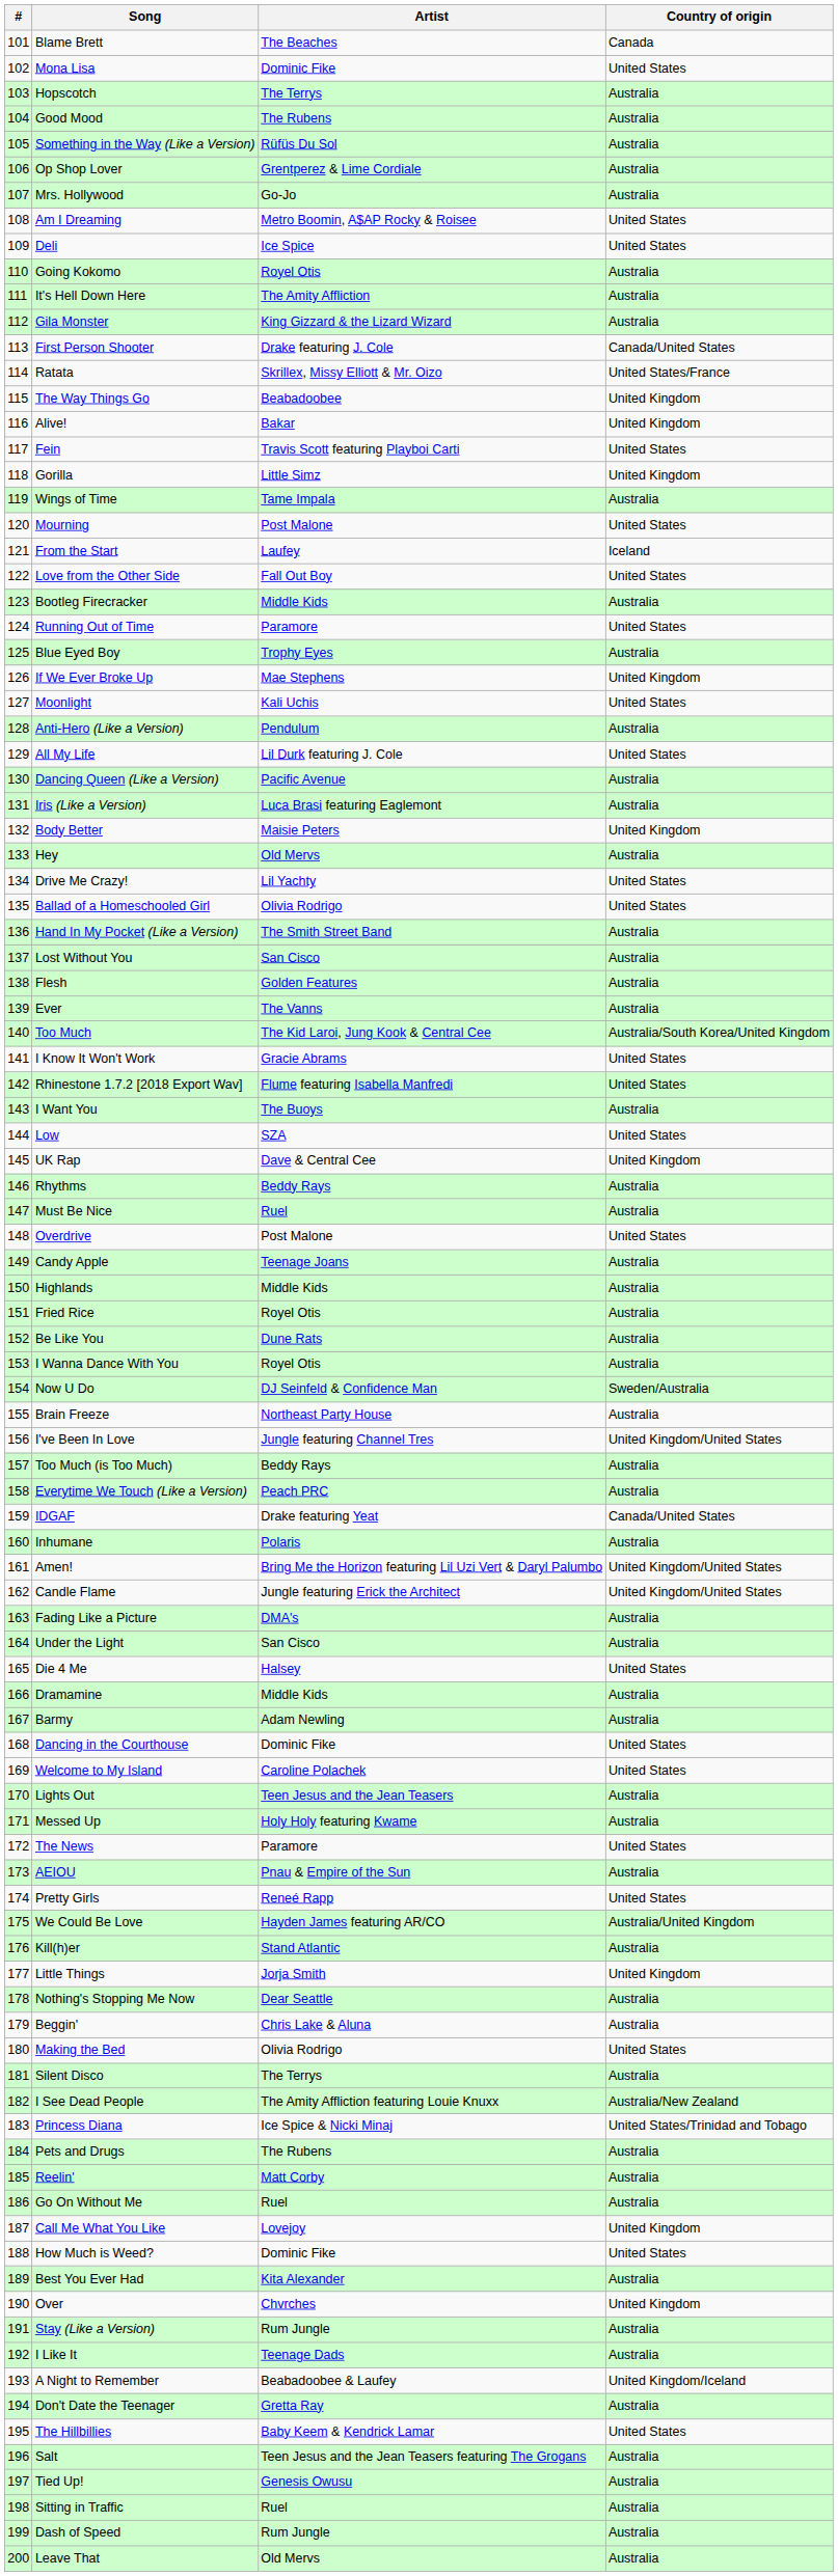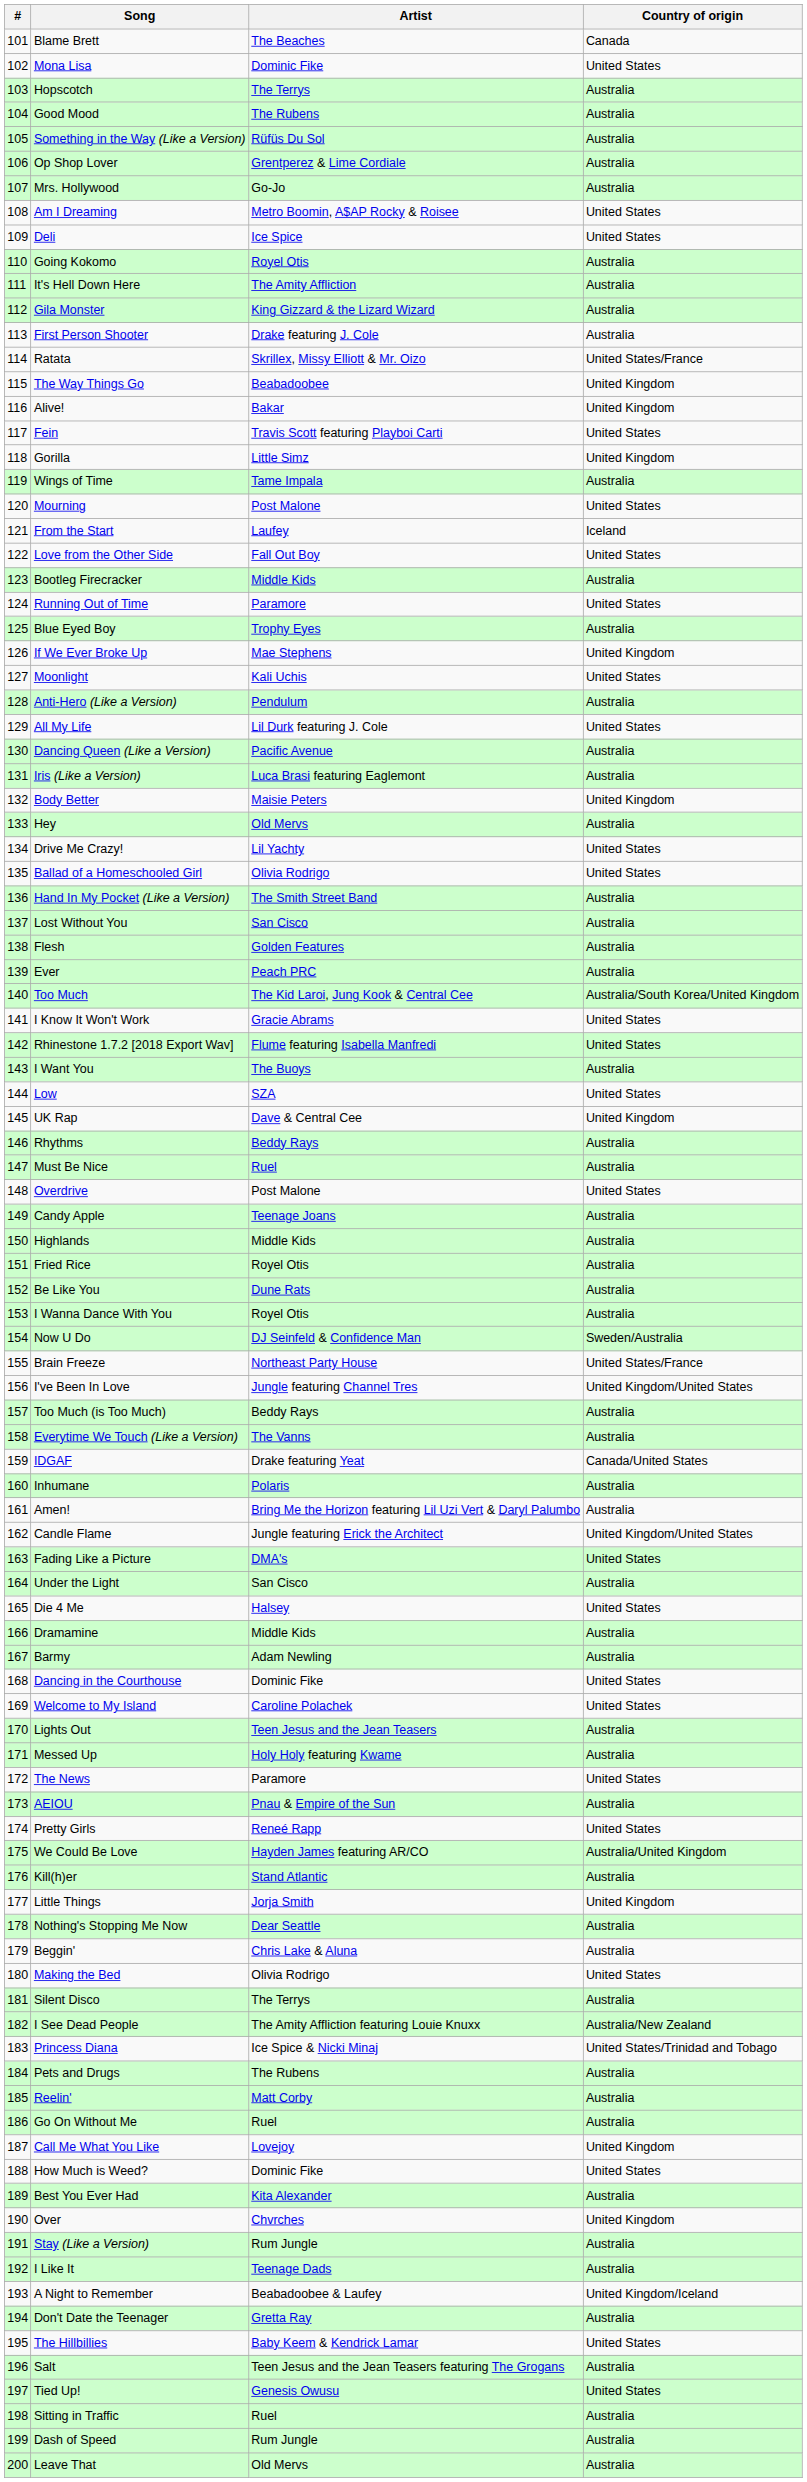 <table class="wikitable sortable mw-collapsible mw-collapsed" style="font-size:0.95em;line-height:1.5em;">
 <tr>
 <th scope="col">#</th>
 <th scope="col">Song</th>
 <th scope="col">Artist</th>
 <th scope="col">Country of origin</th>
 </tr>
 <tr>
 <td>101</td>
 <td>Blame Brett</td>
 <td><a href='#'>The Beaches</a></td>
 <td>Canada</td>
 </tr>
 <tr>
 <td>102</td>
 <td><a href='#'>Mona Lisa</a></td>
 <td><a href='#'>Dominic Fike</a></td>
 <td>United States</td>
 </tr>
 <tr style="background-color: #ccffcc">
 <td>103</td>
 <td>Hopscotch</td>
 <td><a href='#'>The Terrys</a></td>
 <td>Australia</td>
 </tr>
 <tr style="background-color: #ccffcc">
 <td>104</td>
 <td>Good Mood</td>
 <td><a href='#'>The Rubens</a></td>
 <td>Australia</td>
 </tr>
 <tr style="background-color: #ccffcc">
 <td>105</td>
 <td><a href='#'>Something in the Way</a> <em>(Like a Version)</em></td>
 <td><a href='#'>Rüfüs Du Sol</a></td>
 <td>Australia</td>
 </tr>
 <tr style="background-color: #ccffcc">
 <td>106</td>
 <td>Op Shop Lover</td>
 <td><a href='#'>Grentperez</a> & <a href='#'>Lime Cordiale</a></td>
 <td>Australia</td>
 </tr>
 <tr style="background-color: #ccffcc">
 <td>107</td>
 <td>Mrs. Hollywood</td>
 <td>Go-Jo</td>
 <td>Australia</td>
 </tr>
 <tr>
 <td>108</td>
 <td><a href='#'>Am I Dreaming</a></td>
 <td><a href='#'>Metro Boomin</a>, <a href='#'>A$AP Rocky</a> & <a href='#'>Roisee</a></td>
 <td>United States</td>
 </tr>
 <tr>
 <td>109</td>
 <td><a href='#'>Deli</a></td>
 <td><a href='#'>Ice Spice</a></td>
 <td>United States</td>
 </tr>
 <tr style="background-color: #ccffcc">
 <td>110</td>
 <td>Going Kokomo</td>
 <td><a href='#'>Royel Otis</a></td>
 <td>Australia</td>
 </tr>
 <tr style="background-color: #ccffcc">
 <td>111</td>
 <td>It's Hell Down Here</td>
 <td><a href='#'>The Amity Affliction</a></td>
 <td>Australia</td>
 </tr>
 <tr style="background-color: #ccffcc">
 <td>112</td>
 <td><a href='#'>Gila Monster</a></td>
 <td><a href='#'>King Gizzard & the Lizard Wizard</a></td>
 <td>Australia</td>
 </tr>
 <tr>
 <td>113</td>
 <td><a href='#'>First Person Shooter</a></td>
 <td><a href='#'>Drake</a> featuring <a href='#'>J. Cole</a></td>
-<td>Canada/United States</td>
+<td>Australia</td>
 </tr>
 <tr>
 <td>114</td>
 <td>Ratata</td>
 <td><a href='#'>Skrillex</a>, <a href='#'>Missy Elliott</a> & <a href='#'>Mr. Oizo</a></td>
 <td>United States/France</td>
 </tr>
 <tr>
 <td>115</td>
 <td><a href='#'>The Way Things Go</a></td>
 <td><a href='#'>Beabadoobee</a></td>
 <td>United Kingdom</td>
 </tr>
 <tr>
 <td>116</td>
 <td>Alive!</td>
 <td><a href='#'>Bakar</a></td>
 <td>United Kingdom</td>
 </tr>
 <tr>
 <td>117</td>
 <td><a href='#'>Fein</a></td>
 <td><a href='#'>Travis Scott</a> featuring <a href='#'>Playboi Carti</a></td>
 <td>United States</td>
 </tr>
 <tr>
 <td>118</td>
 <td>Gorilla</td>
 <td><a href='#'>Little Simz</a></td>
 <td>United Kingdom</td>
 </tr>
 <tr style="background-color: #ccffcc">
 <td>119</td>
 <td>Wings of Time</td>
 <td><a href='#'>Tame Impala</a></td>
 <td>Australia</td>
 </tr>
 <tr>
 <td>120</td>
 <td><a href='#'>Mourning</a></td>
 <td><a href='#'>Post Malone</a></td>
 <td>United States</td>
 </tr>
 <tr>
 <td>121</td>
 <td><a href='#'>From the Start</a></td>
 <td><a href='#'>Laufey</a></td>
 <td>Iceland</td>
 </tr>
 <tr>
 <td>122</td>
 <td><a href='#'>Love from the Other Side</a></td>
 <td><a href='#'>Fall Out Boy</a></td>
 <td>United States</td>
 </tr>
 <tr style="background-color: #ccffcc">
 <td>123</td>
 <td>Bootleg Firecracker</td>
 <td><a href='#'>Middle Kids</a></td>
 <td>Australia</td>
 </tr>
 <tr>
 <td>124</td>
 <td><a href='#'>Running Out of Time</a></td>
 <td><a href='#'>Paramore</a></td>
 <td>United States</td>
 </tr>
 <tr style="background-color: #ccffcc">
 <td>125</td>
 <td>Blue Eyed Boy</td>
 <td><a href='#'>Trophy Eyes</a></td>
 <td>Australia</td>
 </tr>
 <tr>
 <td>126</td>
 <td><a href='#'>If We Ever Broke Up</a></td>
 <td><a href='#'>Mae Stephens</a></td>
 <td>United Kingdom</td>
 </tr>
 <tr>
 <td>127</td>
 <td><a href='#'>Moonlight</a></td>
 <td><a href='#'>Kali Uchis</a></td>
 <td>United States</td>
 </tr>
 <tr style="background-color: #ccffcc">
 <td>128</td>
 <td><a href='#'>Anti-Hero</a> <em>(Like a Version)</em></td>
 <td><a href='#'>Pendulum</a></td>
 <td>Australia</td>
 </tr>
 <tr>
 <td>129</td>
 <td><a href='#'>All My Life</a></td>
 <td><a href='#'>Lil Durk</a> featuring J. Cole</td>
 <td>United States</td>
 </tr>
 <tr style="background-color: #ccffcc">
 <td>130</td>
 <td><a href='#'>Dancing Queen</a> <em>(Like a Version)</em></td>
 <td><a href='#'>Pacific Avenue</a></td>
 <td>Australia</td>
 </tr>
 <tr style="background-color: #ccffcc">
 <td>131</td>
 <td><a href='#'>Iris</a> <em>(Like a Version)</em></td>
 <td><a href='#'>Luca Brasi</a> featuring Eaglemont</td>
 <td>Australia</td>
 </tr>
 <tr>
 <td>132</td>
 <td><a href='#'>Body Better</a></td>
 <td><a href='#'>Maisie Peters</a></td>
 <td>United Kingdom</td>
 </tr>
 <tr style="background-color: #ccffcc">
 <td>133</td>
 <td>Hey</td>
 <td><a href='#'>Old Mervs</a></td>
 <td>Australia</td>
 </tr>
 <tr>
 <td>134</td>
 <td>Drive Me Crazy!</td>
 <td><a href='#'>Lil Yachty</a></td>
 <td>United States</td>
 </tr>
 <tr>
 <td>135</td>
 <td><a href='#'>Ballad of a Homeschooled Girl</a></td>
 <td><a href='#'>Olivia Rodrigo</a></td>
 <td>United States</td>
 </tr>
 <tr style="background-color: #ccffcc">
 <td>136</td>
 <td><a href='#'>Hand In My Pocket</a> <em>(Like a Version)</em></td>
 <td><a href='#'>The Smith Street Band</a></td>
 <td>Australia</td>
 </tr>
 <tr style="background-color: #ccffcc">
 <td>137</td>
 <td>Lost Without You</td>
 <td><a href='#'>San Cisco</a></td>
 <td>Australia</td>
 </tr>
 <tr style="background-color: #ccffcc">
 <td>138</td>
 <td>Flesh</td>
 <td><a href='#'>Golden Features</a></td>
 <td>Australia</td>
 </tr>
 <tr style="background-color: #ccffcc">
 <td>139</td>
 <td>Ever</td>
-<td><a href='#'>The Vanns</a></td>
+<td><a href='#'>Peach PRC</a></td>
 <td>Australia</td>
 </tr>
 <tr style="background-color: #ccffcc">
 <td>140</td>
 <td><a href='#'>Too Much</a></td>
 <td><a href='#'>The Kid Laroi</a>, <a href='#'>Jung Kook</a> & <a href='#'>Central Cee</a></td>
 <td>Australia/South Korea/United Kingdom</td>
 </tr>
 <tr>
 <td>141</td>
 <td>I Know It Won't Work</td>
 <td><a href='#'>Gracie Abrams</a></td>
 <td>United States</td>
 </tr>
 <tr style="background-color: #ccffcc">
 <td>142</td>
 <td>Rhinestone 1.7.2 [2018 Export Wav]</td>
 <td><a href='#'>Flume</a> featuring <a href='#'>Isabella Manfredi</a></td>
 <td>United States</td>
 </tr>
 <tr style="background-color: #ccffcc">
 <td>143</td>
 <td>I Want You</td>
 <td><a href='#'>The Buoys</a></td>
 <td>Australia</td>
 </tr>
 <tr>
 <td>144</td>
 <td><a href='#'>Low</a></td>
 <td><a href='#'>SZA</a></td>
 <td>United States</td>
 </tr>
 <tr>
 <td>145</td>
 <td>UK Rap</td>
 <td><a href='#'>Dave</a> & Central Cee</td>
 <td>United Kingdom</td>
 </tr>
 <tr style="background-color: #ccffcc">
 <td>146</td>
 <td>Rhythms</td>
 <td><a href='#'>Beddy Rays</a></td>
 <td>Australia</td>
 </tr>
 <tr style="background-color: #ccffcc">
 <td>147</td>
 <td>Must Be Nice</td>
 <td><a href='#'>Ruel</a></td>
 <td>Australia</td>
 </tr>
 <tr>
 <td>148</td>
 <td><a href='#'>Overdrive</a></td>
 <td>Post Malone</td>
 <td>United States</td>
 </tr>
 <tr style="background-color: #ccffcc">
 <td>149</td>
 <td>Candy Apple</td>
 <td><a href='#'>Teenage Joans</a></td>
 <td>Australia</td>
 </tr>
 <tr style="background-color: #ccffcc">
 <td>150</td>
 <td>Highlands</td>
 <td>Middle Kids</td>
 <td>Australia</td>
 </tr>
 <tr style="background-color: #ccffcc">
 <td>151</td>
 <td>Fried Rice</td>
 <td>Royel Otis</td>
 <td>Australia</td>
 </tr>
 <tr style="background-color: #ccffcc">
 <td>152</td>
 <td>Be Like You</td>
 <td><a href='#'>Dune Rats</a></td>
 <td>Australia</td>
 </tr>
 <tr style="background-color: #ccffcc">
 <td>153</td>
 <td>I Wanna Dance With You</td>
 <td>Royel Otis</td>
 <td>Australia</td>
 </tr>
 <tr style="background-color: #ccffcc">
 <td>154</td>
 <td>Now U Do</td>
 <td><a href='#'>DJ Seinfeld</a> & <a href='#'>Confidence Man</a></td>
 <td>Sweden/Australia</td>
 </tr>
 <tr>
 <td>155</td>
 <td>Brain Freeze</td>
 <td><a href='#'>Northeast Party House</a></td>
-<td>Australia</td>
+<td>United States/France</td>
 </tr>
 <tr>
 <td>156</td>
 <td>I've Been In Love</td>
 <td><a href='#'>Jungle</a> featuring <a href='#'>Channel Tres</a></td>
 <td>United Kingdom/United States</td>
 </tr>
 <tr style="background-color: #ccffcc">
 <td>157</td>
 <td>Too Much (is Too Much)</td>
 <td>Beddy Rays</td>
 <td>Australia</td>
 </tr>
 <tr style="background-color: #ccffcc">
 <td>158</td>
 <td><a href='#'>Everytime We Touch</a> <em>(Like a Version)</em></td>
-<td><a href='#'>Peach PRC</a></td>
+<td><a href='#'>The Vanns</a></td>
 <td>Australia</td>
 </tr>
 <tr>
 <td>159</td>
 <td><a href='#'>IDGAF</a></td>
 <td>Drake featuring <a href='#'>Yeat</a></td>
 <td>Canada/United States</td>
 </tr>
 <tr style="background-color: #ccffcc">
 <td>160</td>
 <td>Inhumane</td>
 <td><a href='#'>Polaris</a></td>
 <td>Australia</td>
 </tr>
 <tr>
 <td>161</td>
 <td>Amen!</td>
 <td><a href='#'>Bring Me the Horizon</a> featuring <a href='#'>Lil Uzi Vert</a> & <a href='#'>Daryl Palumbo</a></td>
-<td>United Kingdom/United States</td>
+<td>Australia</td>
 </tr>
 <tr>
 <td>162</td>
 <td>Candle Flame</td>
 <td>Jungle featuring <a href='#'>Erick the Architect</a></td>
 <td>United Kingdom/United States</td>
 </tr>
 <tr style="background-color: #ccffcc">
 <td>163</td>
 <td>Fading Like a Picture</td>
 <td><a href='#'>DMA's</a></td>
-<td>Australia</td>
+<td>United States</td>
 </tr>
 <tr style="background-color: #ccffcc">
 <td>164</td>
 <td>Under the Light</td>
 <td>San Cisco</td>
 <td>Australia</td>
 </tr>
 <tr>
 <td>165</td>
 <td>Die 4 Me</td>
 <td><a href='#'>Halsey</a></td>
 <td>United States</td>
 </tr>
 <tr style="background-color: #ccffcc">
 <td>166</td>
 <td>Dramamine</td>
 <td>Middle Kids</td>
 <td>Australia</td>
 </tr>
 <tr style="background-color: #ccffcc">
 <td>167</td>
 <td>Barmy</td>
 <td>Adam Newling</td>
 <td>Australia</td>
 </tr>
 <tr>
 <td>168</td>
 <td><a href='#'>Dancing in the Courthouse</a></td>
 <td>Dominic Fike</td>
 <td>United States</td>
 </tr>
 <tr>
 <td>169</td>
 <td><a href='#'>Welcome to My Island</a></td>
 <td><a href='#'>Caroline Polachek</a></td>
 <td>United States</td>
 </tr>
 <tr style="background-color: #ccffcc">
 <td>170</td>
 <td>Lights Out</td>
 <td><a href='#'>Teen Jesus and the Jean Teasers</a></td>
 <td>Australia</td>
 </tr>
 <tr style="background-color: #ccffcc">
 <td>171</td>
 <td>Messed Up</td>
 <td><a href='#'>Holy Holy</a> featuring <a href='#'>Kwame</a></td>
 <td>Australia</td>
 </tr>
 <tr>
 <td>172</td>
 <td><a href='#'>The News</a></td>
 <td>Paramore</td>
 <td>United States</td>
 </tr>
 <tr style="background-color: #ccffcc">
 <td>173</td>
 <td><a href='#'>AEIOU</a></td>
 <td><a href='#'>Pnau</a> & <a href='#'>Empire of the Sun</a></td>
 <td>Australia</td>
 </tr>
 <tr>
 <td>174</td>
 <td>Pretty Girls</td>
 <td><a href='#'>Reneé Rapp</a></td>
 <td>United States</td>
 </tr>
 <tr style="background-color: #ccffcc">
 <td>175</td>
 <td>We Could Be Love</td>
 <td><a href='#'>Hayden James</a> featuring AR/CO</td>
 <td>Australia/United Kingdom</td>
 </tr>
 <tr style="background-color: #ccffcc">
 <td>176</td>
 <td>Kill(h)er</td>
 <td><a href='#'>Stand Atlantic</a></td>
 <td>Australia</td>
 </tr>
 <tr>
 <td>177</td>
 <td>Little Things</td>
 <td><a href='#'>Jorja Smith</a></td>
 <td>United Kingdom</td>
 </tr>
 <tr style="background-color: #ccffcc">
 <td>178</td>
 <td>Nothing's Stopping Me Now</td>
 <td><a href='#'>Dear Seattle</a></td>
 <td>Australia</td>
 </tr>
 <tr>
 <td>179</td>
 <td>Beggin'</td>
 <td><a href='#'>Chris Lake</a> & <a href='#'>Aluna</a></td>
 <td>Australia</td>
 </tr>
 <tr>
 <td>180</td>
 <td><a href='#'>Making the Bed</a></td>
 <td>Olivia Rodrigo</td>
 <td>United States</td>
 </tr>
 <tr style="background-color: #ccffcc">
 <td>181</td>
 <td>Silent Disco</td>
 <td>The Terrys</td>
 <td>Australia</td>
 </tr>
 <tr style="background-color: #ccffcc">
 <td>182</td>
 <td>I See Dead People</td>
 <td>The Amity Affliction featuring Louie Knuxx</td>
 <td>Australia/New Zealand</td>
 </tr>
 <tr>
 <td>183</td>
 <td><a href='#'>Princess Diana</a></td>
 <td>Ice Spice & <a href='#'>Nicki Minaj</a></td>
 <td>United States/Trinidad and Tobago</td>
 </tr>
 <tr style="background-color: #ccffcc">
 <td>184</td>
 <td>Pets and Drugs</td>
 <td>The Rubens</td>
 <td>Australia</td>
 </tr>
 <tr style="background-color: #ccffcc">
 <td>185</td>
 <td><a href='#'>Reelin'</a></td>
 <td><a href='#'>Matt Corby</a></td>
 <td>Australia</td>
 </tr>
 <tr style="background-color: #ccffcc">
 <td>186</td>
 <td>Go On Without Me</td>
 <td>Ruel</td>
 <td>Australia</td>
 </tr>
 <tr>
 <td>187</td>
 <td><a href='#'>Call Me What You Like</a></td>
 <td><a href='#'>Lovejoy</a></td>
 <td>United Kingdom</td>
 </tr>
 <tr>
 <td>188</td>
 <td>How Much is Weed?</td>
 <td>Dominic Fike</td>
 <td>United States</td>
 </tr>
 <tr style="background-color: #ccffcc">
 <td>189</td>
 <td>Best You Ever Had</td>
 <td><a href='#'>Kita Alexander</a></td>
 <td>Australia</td>
 </tr>
 <tr>
 <td>190</td>
 <td>Over</td>
 <td><a href='#'>Chvrches</a></td>
 <td>United Kingdom</td>
 </tr>
 <tr style="background-color: #ccffcc">
 <td>191</td>
 <td><a href='#'>Stay</a> <em>(Like a Version)</em></td>
 <td>Rum Jungle</td>
 <td>Australia</td>
 </tr>
 <tr style="background-color: #ccffcc">
 <td>192</td>
 <td>I Like It</td>
 <td><a href='#'>Teenage Dads</a></td>
 <td>Australia</td>
 </tr>
 <tr>
 <td>193</td>
 <td>A Night to Remember</td>
 <td>Beabadoobee & Laufey</td>
 <td>United Kingdom/Iceland</td>
 </tr>
 <tr style="background-color: #ccffcc">
 <td>194</td>
 <td>Don't Date the Teenager</td>
 <td><a href='#'>Gretta Ray</a></td>
 <td>Australia</td>
 </tr>
 <tr>
 <td>195</td>
 <td><a href='#'>The Hillbillies</a></td>
 <td><a href='#'>Baby Keem</a> & <a href='#'>Kendrick Lamar</a></td>
 <td>United States</td>
 </tr>
 <tr style="background-color: #ccffcc">
 <td>196</td>
 <td>Salt</td>
 <td>Teen Jesus and the Jean Teasers featuring <a href='#'>The Grogans</a></td>
 <td>Australia</td>
 </tr>
 <tr style="background-color: #ccffcc">
 <td>197</td>
 <td>Tied Up!</td>
 <td><a href='#'>Genesis Owusu</a></td>
-<td>Australia</td>
+<td>United States</td>
 </tr>
 <tr style="background-color: #ccffcc">
 <td>198</td>
 <td>Sitting in Traffic</td>
 <td>Ruel</td>
 <td>Australia</td>
 </tr>
 <tr style="background-color: #ccffcc">
 <td>199</td>
 <td>Dash of Speed</td>
 <td>Rum Jungle</td>
 <td>Australia</td>
 </tr>
 <tr style="background-color: #ccffcc">
 <td>200</td>
 <td>Leave That</td>
 <td>Old Mervs</td>
 <td>Australia</td>
 </tr>
 </table>
